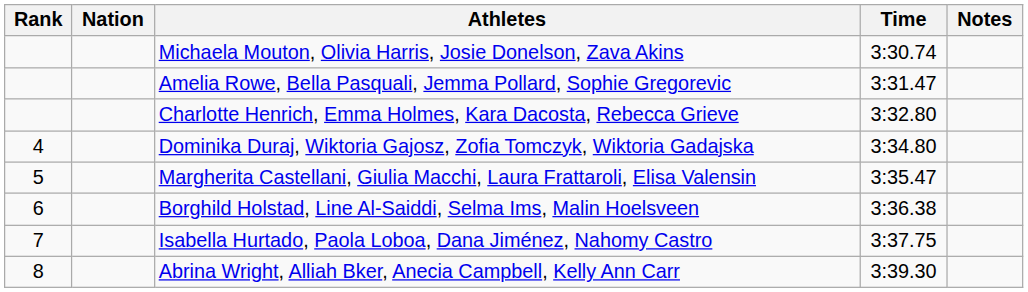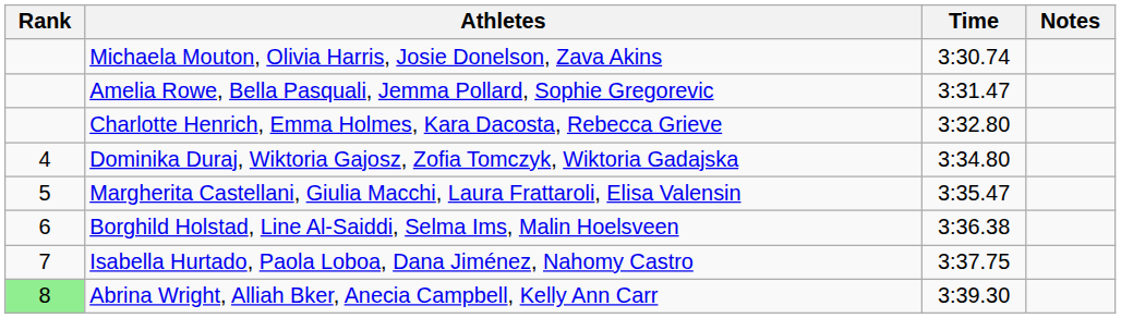 <table class="wikitable sortable" style="text-align:center;width: 65%;">
 <tr>
 <th scope="col">Rank</th>
-<th scope="col">Nation</th>
 <th scope="col">Athletes</th>
 <th scope="col">Time</th>
 <th scope="col">Notes</th>
 </tr>
 <tr>
 <td></td>
-<td align=left></td>
 <td align=left><a href='#'>Michaela Mouton</a>, <a href='#'>Olivia Harris</a>, <a href='#'>Josie Donelson</a>, <a href='#'>Zava Akins</a></td>
 <td>3:30.74</td>
 <td></td>
 </tr>
 <tr>
 <td></td>
-<td align=left></td>
 <td align=left><a href='#'>Amelia Rowe</a>, <a href='#'>Bella Pasquali</a>, <a href='#'>Jemma Pollard</a>, <a href='#'>Sophie Gregorevic</a></td>
 <td>3:31.47</td>
 <td></td>
 </tr>
 <tr>
 <td></td>
-<td align=left></td>
 <td align=left><a href='#'>Charlotte Henrich</a>, <a href='#'>Emma Holmes</a>, <a href='#'>Kara Dacosta</a>, <a href='#'>Rebecca Grieve</a></td>
 <td>3:32.80</td>
 <td></td>
 </tr>
 <tr>
 <td>4</td>
-<td align=left></td>
 <td align=left><a href='#'>Dominika Duraj</a>, <a href='#'>Wiktoria Gajosz</a>, <a href='#'>Zofia Tomczyk</a>, <a href='#'>Wiktoria Gadajska</a></td>
 <td>3:34.80</td>
 <td></td>
 </tr>
 <tr>
 <td>5</td>
-<td align=left></td>
 <td align=left><a href='#'>Margherita Castellani</a>, <a href='#'>Giulia Macchi</a>, <a href='#'>Laura Frattaroli</a>, <a href='#'>Elisa Valensin</a></td>
 <td>3:35.47</td>
 <td></td>
 </tr>
 <tr>
 <td>6</td>
-<td align=left></td>
 <td align=left><a href='#'>Borghild Holstad</a>, <a href='#'>Line Al-Saiddi</a>, <a href='#'>Selma Ims</a>, <a href='#'>Malin Hoelsveen</a></td>
 <td>3:36.38</td>
 <td></td>
 </tr>
 <tr>
 <td>7</td>
-<td align=left></td>
 <td align=left><a href='#'>Isabella Hurtado</a>, <a href='#'>Paola Loboa</a>, <a href='#'>Dana Jiménez</a>, <a href='#'>Nahomy Castro</a></td>
 <td>3:37.75</td>
 <td></td>
 </tr>
 <tr>
-<td>8</td>
-<td align=left></td>
+<td style="background: lightgreen;">8</td>
 <td align=left><a href='#'>Abrina Wright</a>, <a href='#'>Alliah Bker</a>, <a href='#'>Anecia Campbell</a>, <a href='#'>Kelly Ann Carr</a></td>
 <td>3:39.30</td>
 <td></td>
 </tr>
 </table>
